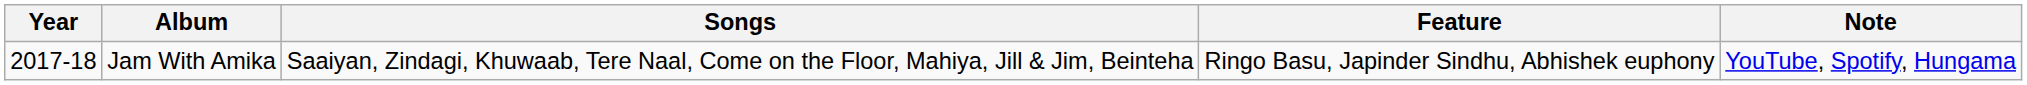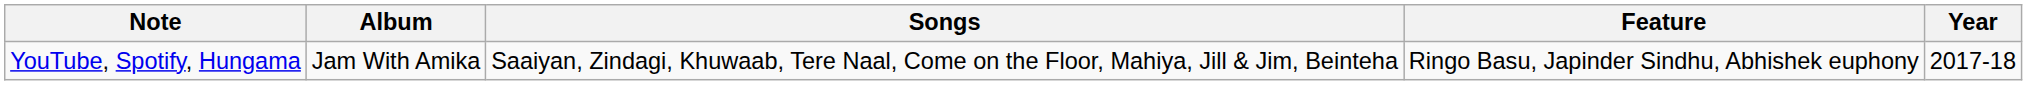 <table class="wikitable">
 <tr>
-<th>Year</th>
+<th>Note</th>
 <th>Album</th>
 <th>Songs</th>
 <th>Feature</th>
-<th>Note</th>
+<th>Year</th>
 </tr>
 <tr>
-<td>2017-18</td>
+<td><a href='#'>YouTube</a>, <a href='#'>Spotify</a>, <a href='#'>Hungama</a></td>
 <td>Jam With Amika</td>
 <td>Saaiyan, Zindagi, Khuwaab, Tere Naal, Come on the Floor, Mahiya, Jill & Jim, Beinteha</td>
 <td>Ringo Basu, Japinder Sindhu, Abhishek euphony</td>
-<td><a href='#'>YouTube</a>, <a href='#'>Spotify</a>, <a href='#'>Hungama</a></td>
+<td>2017-18</td>
 </tr>
 </table>
